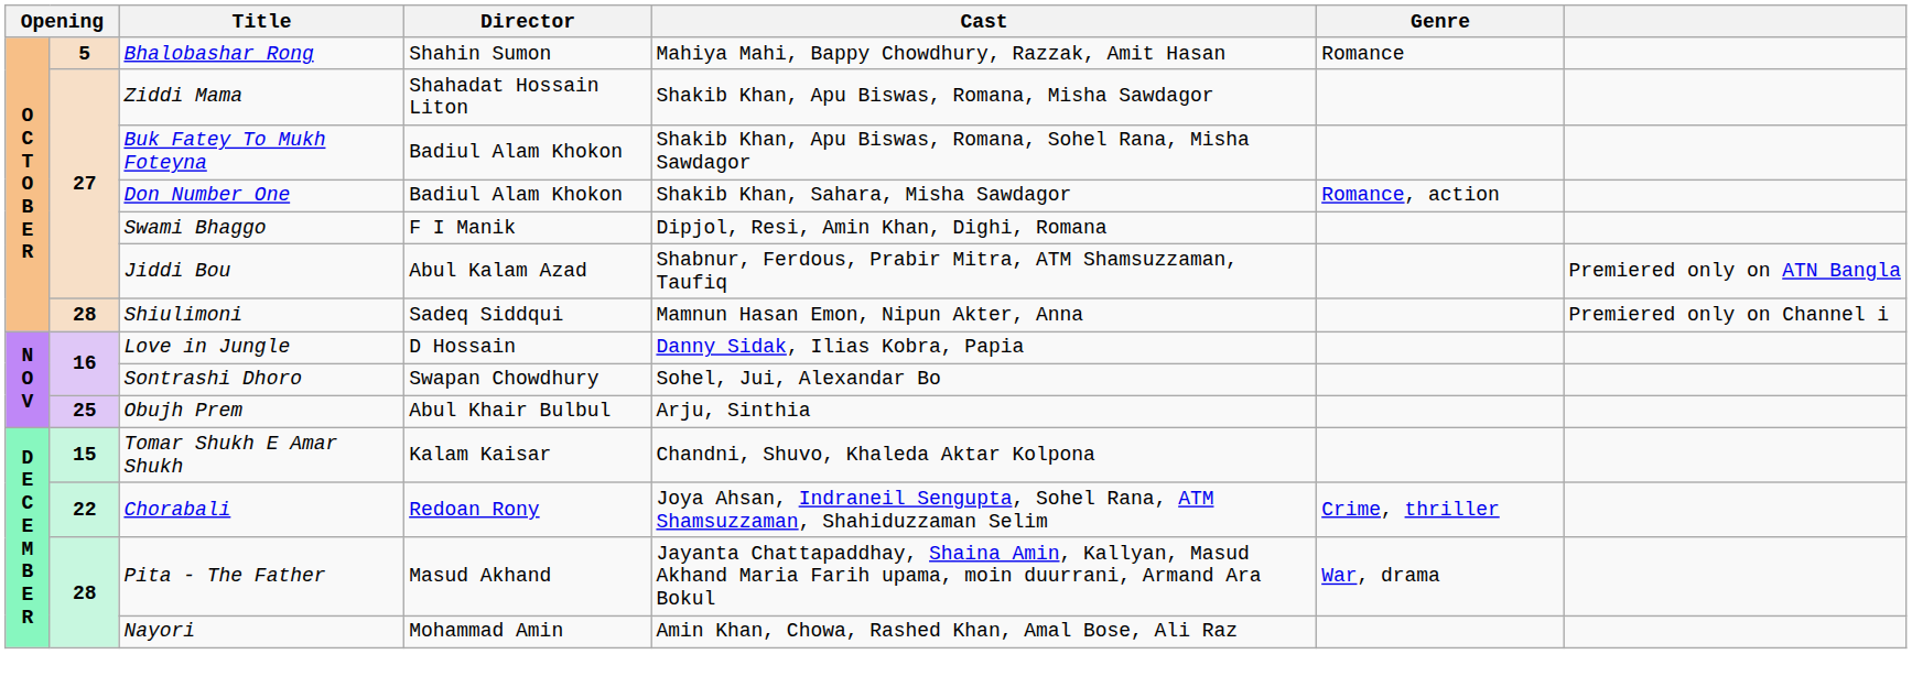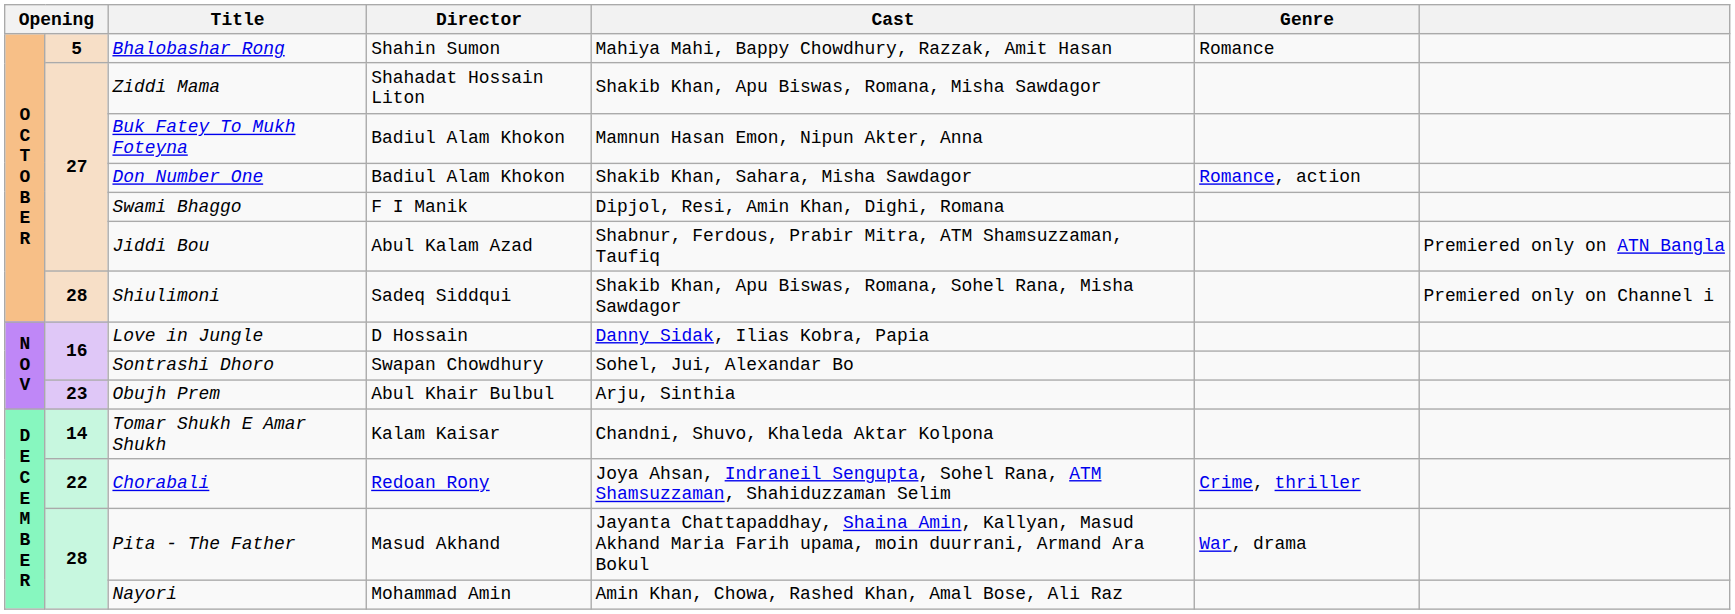 <table class="wikitable sortable">
 <tr>
 <th colspan="2" style="width:6%;">Opening</th>
 <th style="width:15%;">Title</th>
 <th style="width:13%;">Director</th>
 <th style="width:35%;">Cast</th>
 <th style="width:13%;">Genre</th>
 <th></th>
 </tr>
 <tr>
 <th rowspan="7" style="text-align:center; background:#f7bf87">O<br>C<br>T<br>O<br>B<br>E<br>R</th>
 <td rowspan="1" style="text-align:center; background:#f7dfc7"><strong>5</strong></td>
 <td><em><a href='#'>Bhalobashar Rong</a></em></td>
 <td>Shahin Sumon</td>
 <td>Mahiya Mahi, Bappy Chowdhury, Razzak, Amit Hasan</td>
 <td>Romance</td>
 <td></td>
 </tr>
 <tr>
 <td rowspan="5" style="text-align:center; background:#f7dfc7"><strong>27</strong></td>
 <td><em>Ziddi Mama</em></td>
 <td>Shahadat Hossain Liton</td>
 <td>Shakib Khan, Apu Biswas, Romana, Misha Sawdagor</td>
 <td></td>
 <td></td>
 </tr>
 <tr>
 <td><em><a href='#'>Buk Fatey To Mukh Foteyna</a></em></td>
 <td>Badiul Alam Khokon</td>
-<td>Shakib Khan, Apu Biswas, Romana, Sohel Rana, Misha Sawdagor</td>
+<td>Mamnun Hasan Emon, Nipun Akter, Anna</td>
 <td></td>
 <td></td>
 </tr>
 <tr>
 <td><em><a href='#'>Don Number One</a></em></td>
 <td>Badiul Alam Khokon</td>
 <td>Shakib Khan, Sahara, Misha Sawdagor</td>
 <td><a href='#'>Romance</a>, action</td>
 <td></td>
 </tr>
 <tr>
 <td><em>Swami Bhaggo</em></td>
 <td>F I Manik</td>
 <td>Dipjol, Resi, Amin Khan, Dighi, Romana</td>
 <td></td>
 <td></td>
 </tr>
 <tr>
 <td><em>Jiddi Bou</em></td>
 <td>Abul Kalam Azad</td>
 <td>Shabnur, Ferdous, Prabir Mitra, ATM Shamsuzzaman, Taufiq</td>
 <td></td>
 <td>Premiered only on <a href='#'>ATN Bangla</a></td>
 </tr>
 <tr>
 <td rowspan="1" style="text-align:center; background:#f7dfc7"><strong>28</strong></td>
 <td><em>Shiulimoni</em></td>
 <td>Sadeq Siddqui</td>
-<td>Mamnun Hasan Emon, Nipun Akter, Anna</td>
+<td>Shakib Khan, Apu Biswas, Romana, Sohel Rana, Misha Sawdagor</td>
 <td></td>
 <td>Premiered only on Channel i</td>
 </tr>
 <tr>
 <th rowspan="3" style="text-align:center; background:#bf87f7">N<br>O<br>V<br></th>
 <td rowspan="2" style="text-align:center; background:#dfc7f7"><strong>16</strong></td>
 <td><em>Love in Jungle</em></td>
 <td>D Hossain</td>
 <td><a href='#'>Danny Sidak</a>, Ilias Kobra, Papia</td>
 <td></td>
 <td></td>
 </tr>
 <tr>
 <td><em>Sontrashi Dhoro</em></td>
 <td>Swapan Chowdhury</td>
 <td>Sohel, Jui, Alexandar Bo</td>
 <td></td>
 <td></td>
 </tr>
 <tr>
-<td rowspan="1" style="text-align:center; background:#dfc7f7"><strong>25</strong></td>
+<td rowspan="1" style="text-align:center; background:#dfc7f7"><strong>23</strong></td>
 <td><em>Obujh Prem</em></td>
 <td>Abul Khair Bulbul</td>
 <td>Arju, Sinthia</td>
 <td></td>
 <td></td>
 </tr>
 <tr>
 <th rowspan="4" style="text-align:center; background:#87f7bf">D<br>E<br>C<br>E<br>M<br>B<br>E<br>R</th>
-<td rowspan="1" style="text-align:center; background:#c7f7df"><strong>15</strong></td>
+<td rowspan="1" style="text-align:center; background:#c7f7df"><strong>14</strong></td>
 <td><em>Tomar Shukh E Amar Shukh</em></td>
 <td>Kalam Kaisar</td>
 <td>Chandni, Shuvo, Khaleda Aktar Kolpona</td>
 <td></td>
 <td></td>
 </tr>
 <tr>
 <td rowspan="1" style="text-align:center; background:#c7f7df"><strong>22</strong></td>
 <td><em><a href='#'>Chorabali</a></em></td>
 <td><a href='#'>Redoan Rony</a></td>
 <td>Joya Ahsan, <a href='#'>Indraneil Sengupta</a>, Sohel Rana, <a href='#'>ATM Shamsuzzaman</a>, Shahiduzzaman Selim</td>
 <td><a href='#'>Crime</a>, <a href='#'>thriller</a></td>
 <td></td>
 </tr>
 <tr>
 <td rowspan="2" style="text-align:center; background:#c7f7df"><strong>28</strong></td>
 <td><em>Pita - The Father</em></td>
 <td>Masud Akhand</td>
 <td>Jayanta Chattapaddhay, <a href='#'>Shaina Amin</a>, Kallyan, Masud Akhand Maria Farih upama, moin duurrani, Armand Ara Bokul</td>
 <td><a href='#'>War</a>, drama</td>
 <td></td>
 </tr>
 <tr>
 <td><em>Nayori</em></td>
 <td>Mohammad Amin</td>
 <td>Amin Khan, Chowa, Rashed Khan, Amal Bose, Ali Raz</td>
 <td></td>
 <td></td>
 </tr>
 </table>
